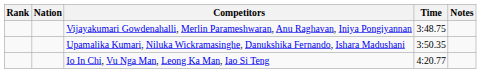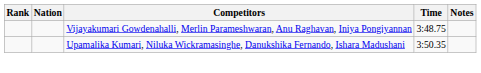 <table class="wikitable sortable" style="text-align:center; font-size:95%">
 <tr>
 <th>Rank</th>
 <th>Nation</th>
 <th>Competitors</th>
 <th>Time</th>
 <th>Notes</th>
 </tr>
 <tr>
 <td></td>
 <td align=left></td>
 <td align=left><a href='#'>Vijayakumari Gowdenahalli</a>, <a href='#'>Merlin Parameshwaran</a>, <a href='#'>Anu Raghavan</a>, <a href='#'>Iniya Pongiyannan</a></td>
 <td>3:48.75</td>
 <td></td>
 </tr>
 <tr>
 <td></td>
 <td align=left></td>
 <td align=left><a href='#'>Upamalika Kumari</a>, <a href='#'>Niluka Wickramasinghe</a>, <a href='#'>Danukshika Fernando</a>, <a href='#'>Ishara Madushani</a></td>
 <td>3:50.35</td>
 <td></td>
 </tr>
-<tr>
-<td></td>
-<td align=left></td>
-<td align=left><a href='#'>Io In Chi</a>, <a href='#'>Vu Nga Man</a>, <a href='#'>Leong Ka Man</a>, <a href='#'>Iao Si Teng</a></td>
-<td>4:20.77</td>
-<td></td>
-</tr>
 </table>
